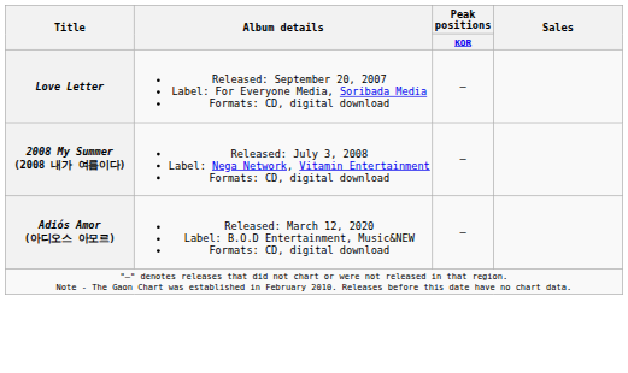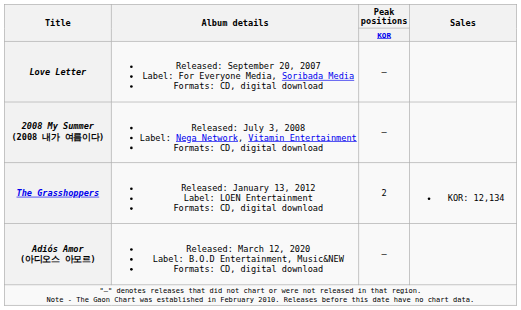 <table class="wikitable plainrowheaders" style="text-align:center;">
 <tr>
 <th scope="col" rowspan="2" style="width:12em;">Title</th>
 <th scope="col" rowspan="2">Album details</th>
 <th scope="col" colspan="1">Peak positions</th>
 <th scope="col" rowspan="2" style="width:12em;">Sales</th>
 </tr>
 <tr>
 <th scope="col" style="width:3em;font-size:90%;"><a href='#'>KOR</a><br></th>
 </tr>
 <tr>
 <th scope="row"><em>Love Letter</em></th>
 <td><br><ul><li>Released: September 20, 2007</li><li>Label: For Everyone Media, <a href='#'>Soribada Media</a></li><li>Formats: CD, digital download</li></ul></td>
 <td>—</td>
 <td></td>
 </tr>
 <tr>
 <th scope="row"><em>2008 My Summer</em><br> (2008 내가 여름이다)</th>
 <td><br><ul><li>Released: July 3, 2008</li><li>Label: <a href='#'>Nega Network</a>, <a href='#'>Vitamin Entertainment</a></li><li>Formats: CD, digital download</li></ul></td>
 <td>—</td>
 <td></td>
 </tr>
 <tr>
+<th scope="row"><em><a href='#'>The Grasshoppers</a></em></th>
+<td><br><ul><li>Released: January 13, 2012</li><li>Label: LOEN Entertainment</li><li>Formats: CD, digital download</li></ul></td>
+<td>2</td>
+<td><br><ul><li>KOR: 12,134</li></ul></td>
+</tr>
+<tr>
 <th scope="row"><em>Adiós Amor</em><br> (아디오스 아모르)</th>
 <td><br><ul><li>Released: March 12, 2020</li><li>Label:  B.O.D Entertainment, Music&NEW</li><li>Formats: CD, digital download</li></ul></td>
 <td>—</td>
 <td></td>
 </tr>
 <tr>
 <td colspan="4" style="font-size:8pt;">"—" denotes releases that did not chart or were not released in that region.<br>Note - The Gaon Chart was established in February 2010.  Releases before this date have no chart data.</td>
 </tr>
 </table>
